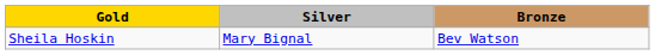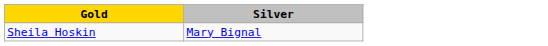 <table class="wikitable" style="text-align:left">
 <tr align="center">
 <td width=200 bgcolor=gold><strong>Gold</strong></td>
 <td width=200 bgcolor=silver><strong>Silver</strong></td>
-<td width=200 bgcolor=CC9966><strong>Bronze</strong></td>
 </tr>
 <tr>
 <td><a href='#'>Sheila Hoskin</a><br><em></em></td>
 <td><a href='#'>Mary Bignal</a><br><em></em></td>
-<td><a href='#'>Bev Watson</a><br><em></em></td>
 </tr>
 </table>
